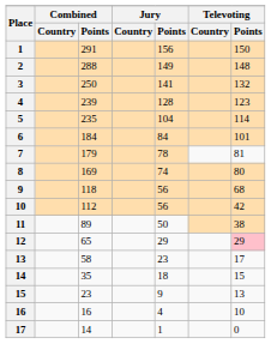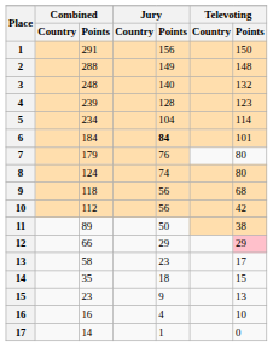 <table class="wikitable collapsible plainrowheaders" style="float:right; margin:10px; font-size:85%;">
 <tr>
 </tr>
 <tr>
 <th scope="col" rowspan="2">Place</th>
 <th scope="col" colspan="2">Combined</th>
 <th scope="col" colspan="2">Jury</th>
 <th scope="col" colspan="2">Televoting</th>
 </tr>
 <tr>
 <th scope="col">Country</th>
 <th scope="col">Points</th>
 <th scope="col">Country</th>
 <th scope="col">Points</th>
 <th scope="col">Country</th>
 <th scope="col">Points</th>
 </tr>
 <tr>
 <th scope="row" style="text-align:center;">1</th>
 <td bgcolor="navajowhite"></td>
 <td bgcolor="navajowhite">291</td>
 <td bgcolor="navajowhite"></td>
 <td bgcolor="navajowhite">156</td>
 <td bgcolor="navajowhite"></td>
 <td bgcolor="navajowhite">150</td>
 </tr>
 <tr>
 <th scope="row" style="text-align:center;">2</th>
 <td bgcolor="navajowhite"></td>
 <td bgcolor="navajowhite">288</td>
 <td bgcolor="navajowhite"></td>
 <td bgcolor="navajowhite">149</td>
 <td bgcolor="navajowhite"></td>
 <td bgcolor="navajowhite">148</td>
 </tr>
 <tr>
 <th scope="row" style="text-align:center;">3</th>
 <td bgcolor="navajowhite"></td>
-<td bgcolor="navajowhite">250</td>
+<td bgcolor="navajowhite">248</td>
 <td bgcolor="navajowhite"></td>
-<td bgcolor="navajowhite">141</td>
+<td bgcolor="navajowhite">140</td>
 <td bgcolor="navajowhite"></td>
 <td bgcolor="navajowhite">132</td>
 </tr>
 <tr>
 <th scope="row" style="text-align:center;">4</th>
 <td bgcolor="navajowhite"></td>
 <td bgcolor="navajowhite">239</td>
 <td bgcolor="navajowhite"></td>
 <td bgcolor="navajowhite">128</td>
 <td bgcolor="navajowhite"></td>
 <td bgcolor="navajowhite">123</td>
 </tr>
 <tr>
 <th scope="row" style="text-align:center;">5</th>
 <td bgcolor="navajowhite"></td>
-<td bgcolor="navajowhite">235</td>
+<td bgcolor="navajowhite">234</td>
 <td bgcolor="navajowhite"></td>
 <td bgcolor="navajowhite">104</td>
 <td bgcolor="navajowhite"></td>
 <td bgcolor="navajowhite">114</td>
 </tr>
 <tr>
 <th scope="row" style="text-align:center;">6</th>
 <td bgcolor="navajowhite"></td>
 <td bgcolor="navajowhite">184</td>
 <td bgcolor="navajowhite"></td>
-<td bgcolor="navajowhite">84</td>
+<td bgcolor="navajowhite"><strong>84</strong></td>
 <td bgcolor="navajowhite"></td>
 <td bgcolor="navajowhite">101</td>
 </tr>
 <tr>
 <th scope="row" style="text-align:center;">7</th>
 <td bgcolor="navajowhite"></td>
 <td bgcolor="navajowhite">179</td>
 <td bgcolor="navajowhite"></td>
-<td bgcolor="navajowhite">78</td>
+<td bgcolor="navajowhite">76</td>
 <td></td>
-<td>81</td>
+<td>80</td>
 </tr>
 <tr>
 <th scope="row" style="text-align:center;">8</th>
 <td bgcolor="navajowhite"></td>
-<td bgcolor="navajowhite">169</td>
+<td bgcolor="navajowhite">124</td>
 <td bgcolor="navajowhite"></td>
 <td bgcolor="navajowhite">74</td>
 <td bgcolor="navajowhite"></td>
 <td bgcolor="navajowhite">80</td>
 </tr>
 <tr>
 <th scope="row" style="text-align:center;">9</th>
 <td bgcolor="navajowhite"></td>
 <td bgcolor="navajowhite">118</td>
 <td bgcolor="navajowhite"></td>
 <td bgcolor="navajowhite">56</td>
 <td bgcolor="navajowhite"></td>
 <td bgcolor="navajowhite">68</td>
 </tr>
 <tr>
 <th scope="row" style="text-align:center;">10</th>
 <td bgcolor="navajowhite"></td>
 <td bgcolor="navajowhite">112</td>
 <td bgcolor="navajowhite"></td>
 <td bgcolor="navajowhite">56</td>
 <td bgcolor="navajowhite"></td>
 <td bgcolor="navajowhite">42</td>
 </tr>
 <tr>
 <th scope="row" style="text-align:center;">11</th>
 <td></td>
 <td>89</td>
 <td></td>
 <td>50</td>
 <td bgcolor="navajowhite"></td>
 <td bgcolor="navajowhite">38</td>
 </tr>
 <tr>
 <th scope="row" style="text-align:center;">12</th>
 <td></td>
-<td>65</td>
+<td>66</td>
 <td></td>
 <td>29</td>
 <td></td>
 <td style="background: pink;">29</td>
 </tr>
 <tr>
 <th scope="row" style="text-align:center;">13</th>
 <td></td>
 <td>58</td>
 <td></td>
 <td>23</td>
 <td></td>
 <td>17</td>
 </tr>
 <tr>
 <th scope="row" style="text-align:center;">14</th>
 <td></td>
 <td>35</td>
 <td></td>
 <td>18</td>
 <td></td>
 <td>15</td>
 </tr>
 <tr>
 <th scope="row" style="text-align:center;">15</th>
 <td></td>
 <td>23</td>
 <td></td>
 <td>9</td>
 <td></td>
 <td>13</td>
 </tr>
 <tr>
 <th scope="row" style="text-align:center;">16</th>
 <td></td>
 <td>16</td>
 <td></td>
 <td>4</td>
 <td></td>
 <td>10</td>
 </tr>
 <tr>
 <th scope="row" style="text-align:center;">17</th>
 <td></td>
 <td>14</td>
 <td></td>
 <td>1</td>
 <td></td>
 <td>0</td>
 </tr>
 </table>
